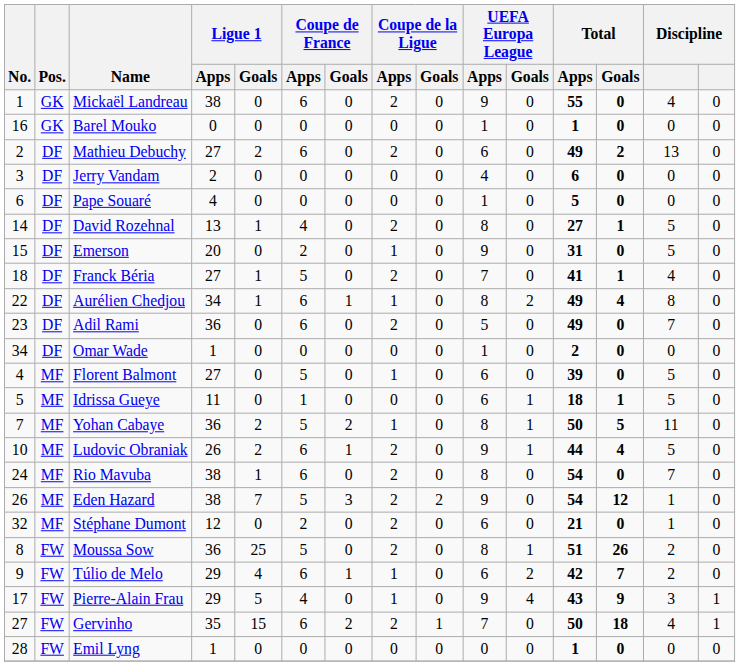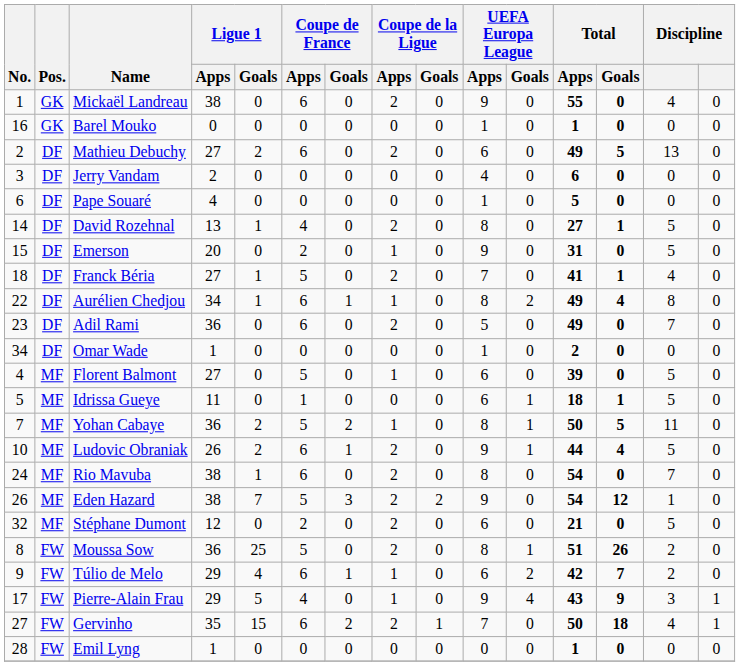 <table class="wikitable" style="text-align:center">
 <tr>
 <th rowspan="2" style="vertical-align:bottom;">No.</th>
 <th rowspan="2" style="vertical-align:bottom;">Pos.</th>
 <th rowspan="2" style="vertical-align:bottom;">Name</th>
 <th colspan="2" style="width:85px;"><a href='#'>Ligue 1</a></th>
 <th colspan="2" style="width:85px;"><a href='#'>Coupe de France</a></th>
 <th colspan="2" style="width:85px;"><a href='#'>Coupe de la Ligue</a></th>
 <th colspan="2" style="width:85px;"><a href='#'>UEFA Europa League</a></th>
 <th colspan="2" style="width:85px;">Total</th>
 <th colspan="2" style="width:85px;">Discipline</th>
 </tr>
 <tr>
 <th>Apps</th>
 <th>Goals</th>
 <th>Apps</th>
 <th>Goals</th>
 <th>Apps</th>
 <th>Goals</th>
 <th>Apps</th>
 <th>Goals</th>
 <th>Apps</th>
 <th>Goals</th>
 <th></th>
 <th></th>
 </tr>
 <tr>
 <td align="center">1</td>
 <td align="center"><a href='#'>GK</a></td>
 <td align="left"> <a href='#'>Mickaël Landreau</a></td>
 <td>38</td>
 <td>0</td>
 <td>6</td>
 <td>0</td>
 <td>2</td>
 <td>0</td>
 <td>9</td>
 <td>0</td>
 <td><strong>55</strong></td>
 <td><strong>0</strong></td>
 <td>4</td>
 <td>0</td>
 </tr>
 <tr>
 <td align="center">16</td>
 <td align="center"><a href='#'>GK</a></td>
 <td align="left"> <a href='#'>Barel Mouko</a></td>
 <td>0</td>
 <td>0</td>
 <td>0</td>
 <td>0</td>
 <td>0</td>
 <td>0</td>
 <td>1</td>
 <td>0</td>
 <td><strong>1</strong></td>
 <td><strong>0</strong></td>
 <td>0</td>
 <td>0</td>
 </tr>
 <tr>
 <td align="center">2</td>
 <td align="center"><a href='#'>DF</a></td>
 <td align="left"> <a href='#'>Mathieu Debuchy</a></td>
 <td>27</td>
 <td>2</td>
 <td>6</td>
 <td>0</td>
 <td>2</td>
 <td>0</td>
 <td>6</td>
 <td>0</td>
 <td><strong>49</strong></td>
-<td><strong>2</strong></td>
+<td><strong>5</strong></td>
 <td>13</td>
 <td>0</td>
 </tr>
 <tr>
 <td align="center">3</td>
 <td align="center"><a href='#'>DF</a></td>
 <td align="left"> <a href='#'>Jerry Vandam</a></td>
 <td>2</td>
 <td>0</td>
 <td>0</td>
 <td>0</td>
 <td>0</td>
 <td>0</td>
 <td>4</td>
 <td>0</td>
 <td><strong>6</strong></td>
 <td><strong>0</strong></td>
 <td>0</td>
 <td>0</td>
 </tr>
 <tr>
 <td align="center">6</td>
 <td align="center"><a href='#'>DF</a></td>
 <td align="left"> <a href='#'>Pape Souaré</a></td>
 <td>4</td>
 <td>0</td>
 <td>0</td>
 <td>0</td>
 <td>0</td>
 <td>0</td>
 <td>1</td>
 <td>0</td>
 <td><strong>5</strong></td>
 <td><strong>0</strong></td>
 <td>0</td>
 <td>0</td>
 </tr>
 <tr>
 <td align="center">14</td>
 <td align="center"><a href='#'>DF</a></td>
 <td align="left"> <a href='#'>David Rozehnal</a></td>
 <td>13</td>
 <td>1</td>
 <td>4</td>
 <td>0</td>
 <td>2</td>
 <td>0</td>
 <td>8</td>
 <td>0</td>
 <td><strong>27</strong></td>
 <td><strong>1</strong></td>
 <td>5</td>
 <td>0</td>
 </tr>
 <tr>
 <td align="center">15</td>
 <td align="center"><a href='#'>DF</a></td>
 <td align="left"> <a href='#'>Emerson</a></td>
 <td>20</td>
 <td>0</td>
 <td>2</td>
 <td>0</td>
 <td>1</td>
 <td>0</td>
 <td>9</td>
 <td>0</td>
 <td><strong>31</strong></td>
 <td><strong>0</strong></td>
 <td>5</td>
 <td>0</td>
 </tr>
 <tr>
 <td align="center">18</td>
 <td align="center"><a href='#'>DF</a></td>
 <td align="left"> <a href='#'>Franck Béria</a></td>
 <td>27</td>
 <td>1</td>
 <td>5</td>
 <td>0</td>
 <td>2</td>
 <td>0</td>
 <td>7</td>
 <td>0</td>
 <td><strong>41</strong></td>
 <td><strong>1</strong></td>
 <td>4</td>
 <td>0</td>
 </tr>
 <tr>
 <td align="center">22</td>
 <td align="center"><a href='#'>DF</a></td>
 <td align="left"> <a href='#'>Aurélien Chedjou</a></td>
 <td>34</td>
 <td>1</td>
 <td>6</td>
 <td>1</td>
 <td>1</td>
 <td>0</td>
 <td>8</td>
 <td>2</td>
 <td><strong>49</strong></td>
 <td><strong>4</strong></td>
 <td>8</td>
 <td>0</td>
 </tr>
 <tr>
 <td align="center">23</td>
 <td align="center"><a href='#'>DF</a></td>
 <td align="left"> <a href='#'>Adil Rami</a></td>
 <td>36</td>
 <td>0</td>
 <td>6</td>
 <td>0</td>
 <td>2</td>
 <td>0</td>
 <td>5</td>
 <td>0</td>
 <td><strong>49</strong></td>
 <td><strong>0</strong></td>
 <td>7</td>
 <td>0</td>
 </tr>
 <tr>
 <td align="center">34</td>
 <td align="center"><a href='#'>DF</a></td>
 <td align="left"> <a href='#'>Omar Wade</a></td>
 <td>1</td>
 <td>0</td>
 <td>0</td>
 <td>0</td>
 <td>0</td>
 <td>0</td>
 <td>1</td>
 <td>0</td>
 <td><strong>2</strong></td>
 <td><strong>0</strong></td>
 <td>0</td>
 <td>0</td>
 </tr>
 <tr>
 <td align="center">4</td>
 <td align="center"><a href='#'>MF</a></td>
 <td align="left"> <a href='#'>Florent Balmont</a></td>
 <td>27</td>
 <td>0</td>
 <td>5</td>
 <td>0</td>
 <td>1</td>
 <td>0</td>
 <td>6</td>
 <td>0</td>
 <td><strong>39</strong></td>
 <td><strong>0</strong></td>
 <td>5</td>
 <td>0</td>
 </tr>
 <tr>
 <td align="center">5</td>
 <td align="center"><a href='#'>MF</a></td>
 <td align="left"> <a href='#'>Idrissa Gueye</a></td>
 <td>11</td>
 <td>0</td>
 <td>1</td>
 <td>0</td>
 <td>0</td>
 <td>0</td>
 <td>6</td>
 <td>1</td>
 <td><strong>18</strong></td>
 <td><strong>1</strong></td>
 <td>5</td>
 <td>0</td>
 </tr>
 <tr>
 <td align="center">7</td>
 <td align="center"><a href='#'>MF</a></td>
 <td align="left"> <a href='#'>Yohan Cabaye</a></td>
 <td>36</td>
 <td>2</td>
 <td>5</td>
 <td>2</td>
 <td>1</td>
 <td>0</td>
 <td>8</td>
 <td>1</td>
 <td><strong>50</strong></td>
 <td><strong>5</strong></td>
 <td>11</td>
 <td>0</td>
 </tr>
 <tr>
 <td align="center">10</td>
 <td align="center"><a href='#'>MF</a></td>
 <td align="left"> <a href='#'>Ludovic Obraniak</a></td>
 <td>26</td>
 <td>2</td>
 <td>6</td>
 <td>1</td>
 <td>2</td>
 <td>0</td>
 <td>9</td>
 <td>1</td>
 <td><strong>44</strong></td>
 <td><strong>4</strong></td>
 <td>5</td>
 <td>0</td>
 </tr>
 <tr>
 <td align="center">24</td>
 <td align="center"><a href='#'>MF</a></td>
 <td align="left"> <a href='#'>Rio Mavuba</a></td>
 <td>38</td>
 <td>1</td>
 <td>6</td>
 <td>0</td>
 <td>2</td>
 <td>0</td>
 <td>8</td>
 <td>0</td>
 <td><strong>54</strong></td>
 <td><strong>0</strong></td>
 <td>7</td>
 <td>0</td>
 </tr>
 <tr>
 <td align="center">26</td>
 <td align="center"><a href='#'>MF</a></td>
 <td align="left"> <a href='#'>Eden Hazard</a></td>
 <td>38</td>
 <td>7</td>
 <td>5</td>
 <td>3</td>
 <td>2</td>
 <td>2</td>
 <td>9</td>
 <td>0</td>
 <td><strong>54</strong></td>
 <td><strong>12</strong></td>
 <td>1</td>
 <td>0</td>
 </tr>
 <tr>
 <td align="center">32</td>
 <td align="center"><a href='#'>MF</a></td>
 <td align="left"> <a href='#'>Stéphane Dumont</a></td>
 <td>12</td>
 <td>0</td>
 <td>2</td>
 <td>0</td>
 <td>2</td>
 <td>0</td>
 <td>6</td>
 <td>0</td>
 <td><strong>21</strong></td>
 <td><strong>0</strong></td>
-<td>1</td>
+<td>5</td>
 <td>0</td>
 </tr>
 <tr>
 <td align="center">8</td>
 <td align="center"><a href='#'>FW</a></td>
 <td align="left"> <a href='#'>Moussa Sow</a></td>
 <td>36</td>
 <td>25</td>
 <td>5</td>
 <td>0</td>
 <td>2</td>
 <td>0</td>
 <td>8</td>
 <td>1</td>
 <td><strong>51</strong></td>
 <td><strong>26</strong></td>
 <td>2</td>
 <td>0</td>
 </tr>
 <tr>
 <td align="center">9</td>
 <td align="center"><a href='#'>FW</a></td>
 <td align="left"> <a href='#'>Túlio de Melo</a></td>
 <td>29</td>
 <td>4</td>
 <td>6</td>
 <td>1</td>
 <td>1</td>
 <td>0</td>
 <td>6</td>
 <td>2</td>
 <td><strong>42</strong></td>
 <td><strong>7</strong></td>
 <td>2</td>
 <td>0</td>
 </tr>
 <tr>
 <td align="center">17</td>
 <td align="center"><a href='#'>FW</a></td>
 <td align="left"> <a href='#'>Pierre-Alain Frau</a></td>
 <td>29</td>
 <td>5</td>
 <td>4</td>
 <td>0</td>
 <td>1</td>
 <td>0</td>
 <td>9</td>
 <td>4</td>
 <td><strong>43</strong></td>
 <td><strong>9</strong></td>
 <td>3</td>
 <td>1</td>
 </tr>
 <tr>
 <td align="center">27</td>
 <td align="center"><a href='#'>FW</a></td>
 <td align="left"> <a href='#'>Gervinho</a></td>
 <td>35</td>
 <td>15</td>
 <td>6</td>
 <td>2</td>
 <td>2</td>
 <td>1</td>
 <td>7</td>
 <td>0</td>
 <td><strong>50</strong></td>
 <td><strong>18</strong></td>
 <td>4</td>
 <td>1</td>
 </tr>
 <tr>
 <td align="center">28</td>
 <td align="center"><a href='#'>FW</a></td>
 <td align="left"> <a href='#'>Emil Lyng</a></td>
 <td>1</td>
 <td>0</td>
 <td>0</td>
 <td>0</td>
 <td>0</td>
 <td>0</td>
 <td>0</td>
 <td>0</td>
 <td><strong>1</strong></td>
 <td><strong>0</strong></td>
 <td>0</td>
 <td>0</td>
 </tr>
 <tr>
 </tr>
 </table>
